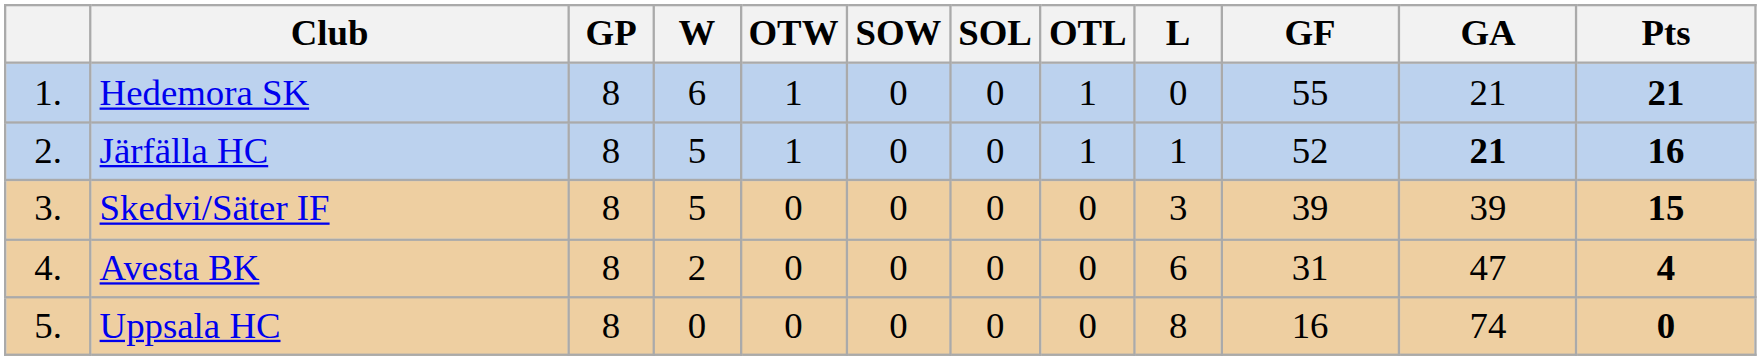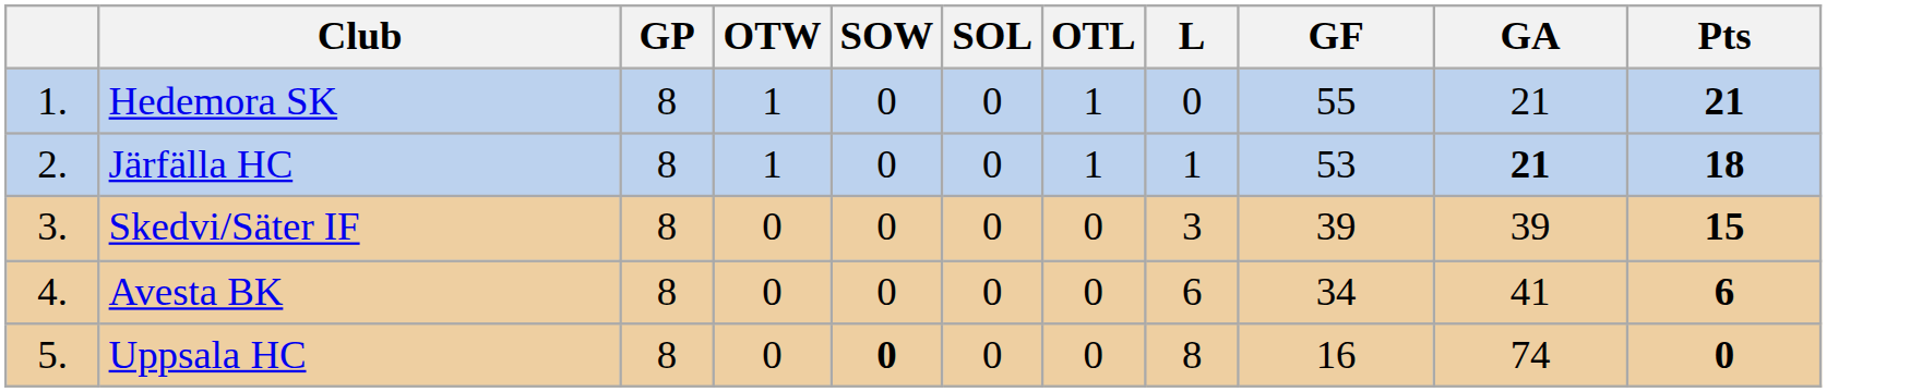 <table class="wikitable">
 <tr>
 <th width="30"></th>
 <th width="200">Club</th>
 <th width="30">GP</th>
-<th width="30">W</th>
 <th width="30">OTW</th>
 <th width="30">SOW</th>
 <th width="30">SOL</th>
 <th width="30">OTL</th>
 <th width="30">L</th>
 <th width="70">GF</th>
 <th width="70">GA</th>
 <th width="70">Pts</th>
 </tr>
 <tr bgcolor="#BCD2EE" align="center">
 <td>1.</td>
 <td align="left"><a href='#'>Hedemora SK</a></td>
 <td>8</td>
-<td>6</td>
 <td>1</td>
 <td>0</td>
 <td>0</td>
 <td>1</td>
 <td>0</td>
 <td>55</td>
 <td>21</td>
 <td><strong>21</strong></td>
 </tr>
 <tr bgcolor="#BCD2EE" align="center">
 <td>2.</td>
 <td align="left"><a href='#'>Järfälla HC</a></td>
 <td>8</td>
-<td>5</td>
 <td>1</td>
 <td>0</td>
 <td>0</td>
 <td>1</td>
 <td>1</td>
-<td>52</td>
+<td>53</td>
 <td><strong>21</strong></td>
-<td><strong>16</strong></td>
+<td><strong>18</strong></td>
 </tr>
 <tr bgcolor="#EECFA1" align="center">
 <td>3.</td>
 <td align="left"><a href='#'>Skedvi/Säter IF</a></td>
 <td>8</td>
-<td>5</td>
 <td>0</td>
 <td>0</td>
 <td>0</td>
 <td>0</td>
 <td>3</td>
 <td>39</td>
 <td>39</td>
 <td><strong>15</strong></td>
 </tr>
 <tr bgcolor="#EECFA1" align="center">
 <td>4.</td>
 <td align="left"><a href='#'>Avesta BK</a></td>
 <td>8</td>
-<td>2</td>
 <td>0</td>
 <td>0</td>
 <td>0</td>
 <td>0</td>
 <td>6</td>
-<td>31</td>
-<td>47</td>
-<td><strong>4</strong></td>
+<td>34</td>
+<td>41</td>
+<td><strong>6</strong></td>
 </tr>
 <tr bgcolor="#EECFA1" align="center">
 <td>5.</td>
 <td align="left"><a href='#'>Uppsala HC</a></td>
 <td>8</td>
 <td>0</td>
-<td>0</td>
-<td>0</td>
+<td><strong>0</strong></td>
 <td>0</td>
 <td>0</td>
 <td>8</td>
 <td>16</td>
 <td>74</td>
 <td><strong>0</strong></td>
 </tr>
 </table>
